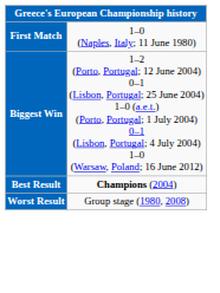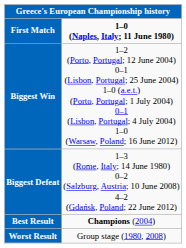 <table class="wikitable collapsible collapsed" style="text-align: center;font-size:90%;">
 <tr>
 <th style="color:white; background:#0066bc;" colspan=2>Greece's European Championship history</th>
 </tr>
 <tr>
 <th style="color:white; background:#0066bc;">First Match</th>
-<td> 1–0 <br>(<a href='#'>Naples</a>, <a href='#'>Italy</a>; 11 June 1980)</td>
+<td><strong> 1–0 <br>(<a href='#'>Naples</a>, <a href='#'>Italy</a>; 11 June 1980)</strong></td>
 </tr>
 <tr>
 <th style="color:white; background:#0066bc;">Biggest Win</th>
 <td> 1–2 <br>(<a href='#'>Porto</a>, <a href='#'>Portugal</a>; 12 June 2004)<br> 0–1 <br>(<a href='#'>Lisbon</a>, <a href='#'>Portugal</a>; 25 June 2004)<br> 1–0 (<a href='#'>a.e.t.</a>) <br>(<a href='#'>Porto</a>, <a href='#'>Portugal</a>; 1 July 2004)<br> <a href='#'>0–1</a> <br>(<a href='#'>Lisbon</a>, <a href='#'>Portugal</a>; 4 July 2004)<br> 1–0 <br>(<a href='#'>Warsaw</a>, <a href='#'>Poland</a>; 16 June 2012)</td>
+</tr>
+<tr>
+<th style="color:white; background:#0066bc;">Biggest Defeat</th>
+<td> 1–3 <br>(<a href='#'>Rome</a>, <a href='#'>Italy</a>; 14 June 1980)<br> 0–2 <br>(<a href='#'>Salzburg</a>, <a href='#'>Austria</a>; 10 June 2008)<br> 4–2 <br>(<a href='#'>Gdańsk</a>, <a href='#'>Poland</a>; 22 June 2012)</td>
 </tr>
 <tr>
 <th style="color:white; background:#0066bc;">Best Result</th>
 <td><strong>Champions</strong> (<a href='#'>2004</a>)</td>
 </tr>
 <tr>
 <th style="color:white; background:#0066bc;">Worst Result</th>
 <td>Group stage (<a href='#'>1980</a>, <a href='#'>2008</a>)</td>
 </tr>
 </table>
